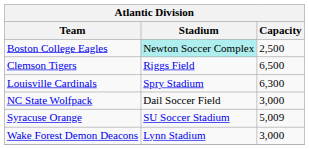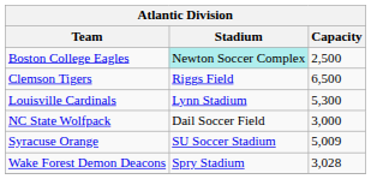 <table class="wikitable" style="text-align:left">
 <tr>
 <th colspan=3>Atlantic Division</th>
 </tr>
 <tr>
 <th>Team</th>
 <th>Stadium</th>
 <th>Capacity</th>
 </tr>
 <tr>
 <td><a href='#'>Boston College Eagles</a></td>
 <td style="background: paleturquoise;">Newton Soccer Complex</td>
 <td>2,500</td>
 </tr>
 <tr>
 <td><a href='#'>Clemson Tigers</a></td>
 <td><a href='#'>Riggs Field</a></td>
 <td>6,500</td>
 </tr>
 <tr>
 <td><a href='#'>Louisville Cardinals</a></td>
-<td><a href='#'>Spry Stadium</a></td>
-<td>6,300</td>
+<td><a href='#'>Lynn Stadium</a></td>
+<td>5,300</td>
 </tr>
 <tr>
 <td><a href='#'>NC State Wolfpack</a></td>
 <td>Dail Soccer Field</td>
 <td>3,000</td>
 </tr>
 <tr>
 <td><a href='#'>Syracuse Orange</a></td>
 <td><a href='#'>SU Soccer Stadium</a></td>
 <td>5,009</td>
 </tr>
 <tr>
 <td><a href='#'>Wake Forest Demon Deacons</a></td>
-<td><a href='#'>Lynn Stadium</a></td>
-<td>3,000</td>
+<td><a href='#'>Spry Stadium</a></td>
+<td>3,028</td>
 </tr>
 <tr>
 </tr>
 </table>
